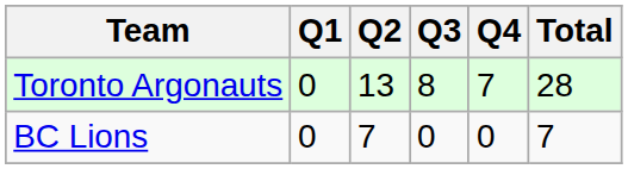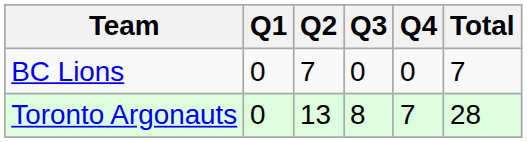 <table class="wikitable">
 <tr>
 <th>Team</th>
 <th>Q1</th>
 <th>Q2</th>
 <th>Q3</th>
 <th>Q4</th>
 <th>Total</th>
 </tr>
+<tr>
+<td><a href='#'>BC Lions</a></td>
+<td>0</td>
+<td>7</td>
+<td>0</td>
+<td>0</td>
+<td>7</td>
+</tr>
 <tr style="background-color:#DDFFDD">
 <td><a href='#'>Toronto Argonauts</a></td>
 <td>0</td>
 <td>13</td>
 <td>8</td>
 <td>7</td>
 <td>28</td>
 </tr>
-<tr>
-<td><a href='#'>BC Lions</a></td>
-<td>0</td>
-<td>7</td>
-<td>0</td>
-<td>0</td>
-<td>7</td>
-</tr>
 </table>
